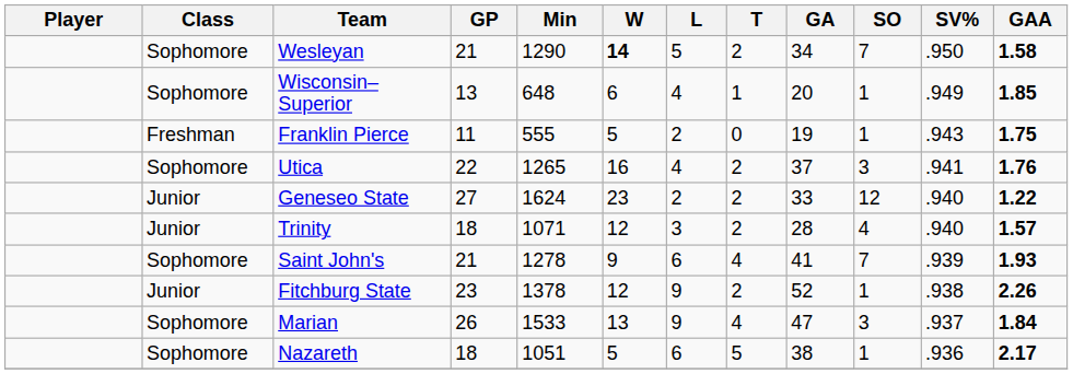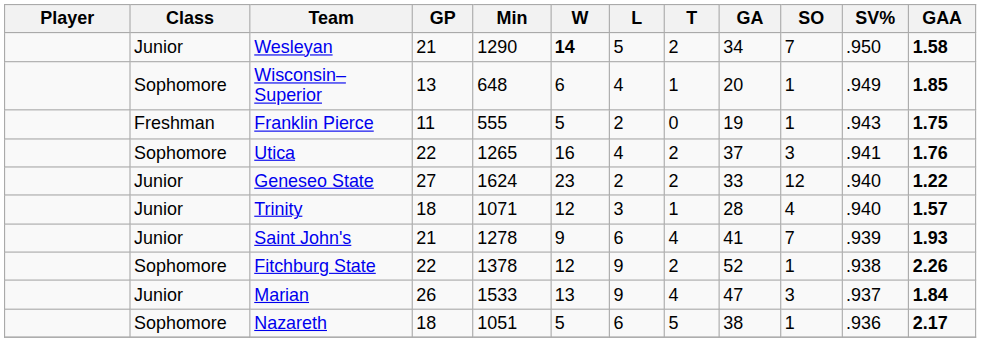 <table class="wikitable sortable">
 <tr>
 <th style="width: 9em;">Player</th>
 <th style="width: 7em;">Class</th>
 <th style="width: 11em;">Team</th>
 <th style="width: 4em;">GP</th>
 <th style="width: 5em;">Min</th>
 <th style="width: 4em;">W</th>
 <th style="width: 4em;">L</th>
 <th style="width: 4em;">T</th>
 <th style="width: 4em;">GA</th>
 <th style="width: 4em;">SO</th>
 <th style="width: 4em;">SV%</th>
 <th style="width: 4em;">GAA</th>
 </tr>
 <tr>
 <td></td>
-<td>Sophomore</td>
+<td>Junior</td>
 <td><a href='#'>Wesleyan</a></td>
 <td>21</td>
 <td>1290</td>
 <td><strong>14</strong></td>
 <td>5</td>
 <td>2</td>
 <td>34</td>
 <td>7</td>
 <td>.950</td>
 <td><strong>1.58</strong></td>
 </tr>
 <tr>
 <td></td>
 <td>Sophomore</td>
 <td><a href='#'>Wisconsin–Superior</a></td>
 <td>13</td>
 <td>648</td>
 <td>6</td>
 <td>4</td>
 <td>1</td>
 <td>20</td>
 <td>1</td>
 <td>.949</td>
 <td><strong>1.85</strong></td>
 </tr>
 <tr>
 <td></td>
 <td>Freshman</td>
 <td><a href='#'>Franklin Pierce</a></td>
 <td>11</td>
 <td>555</td>
 <td>5</td>
 <td>2</td>
 <td>0</td>
 <td>19</td>
 <td>1</td>
 <td>.943</td>
 <td><strong>1.75</strong></td>
 </tr>
 <tr>
 <td></td>
 <td>Sophomore</td>
 <td><a href='#'>Utica</a></td>
 <td>22</td>
 <td>1265</td>
 <td>16</td>
 <td>4</td>
 <td>2</td>
 <td>37</td>
 <td>3</td>
 <td>.941</td>
 <td><strong>1.76</strong></td>
 </tr>
 <tr>
 <td></td>
 <td>Junior</td>
 <td><a href='#'>Geneseo State</a></td>
 <td>27</td>
 <td>1624</td>
 <td>23</td>
 <td>2</td>
 <td>2</td>
 <td>33</td>
 <td>12</td>
 <td>.940</td>
 <td><strong>1.22</strong></td>
 </tr>
 <tr>
 <td></td>
 <td>Junior</td>
 <td><a href='#'>Trinity</a></td>
 <td>18</td>
 <td>1071</td>
 <td>12</td>
 <td>3</td>
-<td>2</td>
+<td>1</td>
 <td>28</td>
 <td>4</td>
 <td>.940</td>
 <td><strong>1.57</strong></td>
 </tr>
 <tr>
 <td></td>
-<td>Sophomore</td>
+<td>Junior</td>
 <td><a href='#'>Saint John's</a></td>
 <td>21</td>
 <td>1278</td>
 <td>9</td>
 <td>6</td>
 <td>4</td>
 <td>41</td>
 <td>7</td>
 <td>.939</td>
 <td><strong>1.93</strong></td>
 </tr>
 <tr>
 <td></td>
-<td>Junior</td>
+<td>Sophomore</td>
 <td><a href='#'>Fitchburg State</a></td>
-<td>23</td>
+<td>22</td>
 <td>1378</td>
 <td>12</td>
 <td>9</td>
 <td>2</td>
 <td>52</td>
 <td>1</td>
 <td>.938</td>
 <td><strong>2.26</strong></td>
 </tr>
 <tr>
 <td></td>
-<td>Sophomore</td>
+<td>Junior</td>
 <td><a href='#'>Marian</a></td>
 <td>26</td>
 <td>1533</td>
 <td>13</td>
 <td>9</td>
 <td>4</td>
 <td>47</td>
 <td>3</td>
 <td>.937</td>
 <td><strong>1.84</strong></td>
 </tr>
 <tr>
 <td></td>
 <td>Sophomore</td>
 <td><a href='#'>Nazareth</a></td>
 <td>18</td>
 <td>1051</td>
 <td>5</td>
 <td>6</td>
 <td>5</td>
 <td>38</td>
 <td>1</td>
 <td>.936</td>
 <td><strong>2.17</strong></td>
 </tr>
 <tr>
 </tr>
 </table>
